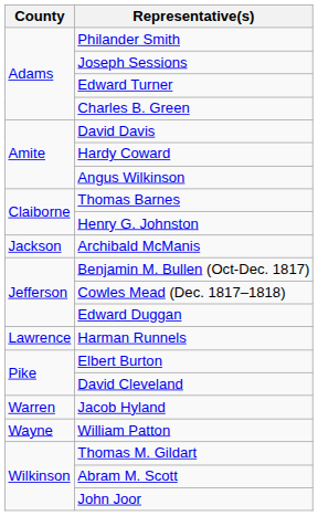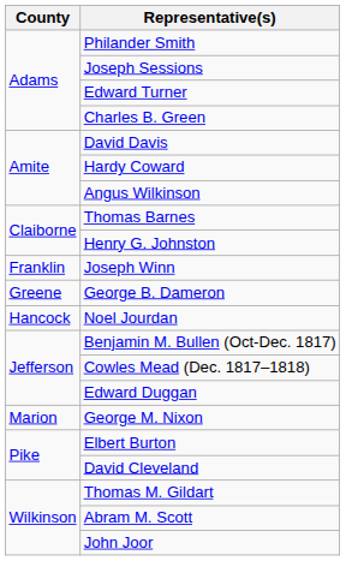 <table class="wikitable">
 <tr>
 <th>County</th>
 <th>Representative(s)</th>
 </tr>
 <tr>
 <td rowspan="4"><a href='#'>Adams</a></td>
 <td><a href='#'>Philander Smith</a></td>
 </tr>
 <tr>
 <td><a href='#'>Joseph Sessions</a></td>
 </tr>
 <tr>
 <td><a href='#'>Edward Turner</a></td>
 </tr>
 <tr>
 <td><a href='#'>Charles B. Green</a></td>
 </tr>
 <tr>
 <td rowspan="3"><a href='#'>Amite</a></td>
 <td><a href='#'>David Davis</a></td>
 </tr>
 <tr>
 <td><a href='#'>Hardy Coward</a></td>
 </tr>
 <tr>
 <td><a href='#'>Angus Wilkinson</a></td>
 </tr>
 <tr>
 <td rowspan="2"><a href='#'>Claiborne</a></td>
 <td><a href='#'>Thomas Barnes</a></td>
 </tr>
 <tr>
 <td><a href='#'>Henry G. Johnston</a></td>
 </tr>
 <tr>
-<td><a href='#'>Jackson</a></td>
-<td><a href='#'>Archibald McManis</a></td>
+<td><a href='#'>Franklin</a></td>
+<td><a href='#'>Joseph Winn</a></td>
+</tr>
+<tr>
+<td><a href='#'>Greene</a></td>
+<td><a href='#'>George B. Dameron</a></td>
+</tr>
+<tr>
+<td><a href='#'>Hancock</a></td>
+<td><a href='#'>Noel Jourdan</a></td>
 </tr>
 <tr>
 <td rowspan="3"><a href='#'>Jefferson</a></td>
 <td><a href='#'>Benjamin M. Bullen</a> (Oct-Dec. 1817)</td>
 </tr>
 <tr>
 <td><a href='#'>Cowles Mead</a> (Dec. 1817–1818)</td>
 </tr>
 <tr>
 <td><a href='#'>Edward Duggan</a></td>
 </tr>
 <tr>
-<td><a href='#'>Lawrence</a></td>
-<td><a href='#'>Harman Runnels</a></td>
+<td><a href='#'>Marion</a></td>
+<td><a href='#'>George M. Nixon</a></td>
 </tr>
 <tr>
 <td rowspan="2"><a href='#'>Pike</a></td>
 <td><a href='#'>Elbert Burton</a></td>
 </tr>
 <tr>
 <td><a href='#'>David Cleveland</a></td>
-</tr>
-<tr>
-<td><a href='#'>Warren</a></td>
-<td><a href='#'>Jacob Hyland</a></td>
-</tr>
-<tr>
-<td><a href='#'>Wayne</a></td>
-<td><a href='#'>William Patton</a></td>
 </tr>
 <tr>
 <td rowspan="3"><a href='#'>Wilkinson</a></td>
 <td><a href='#'>Thomas M. Gildart</a></td>
 </tr>
 <tr>
 <td><a href='#'>Abram M. Scott</a></td>
 </tr>
 <tr>
 <td><a href='#'>John Joor</a></td>
 </tr>
 </table>
